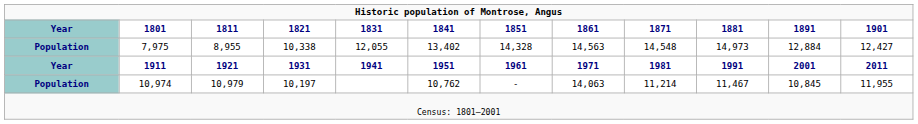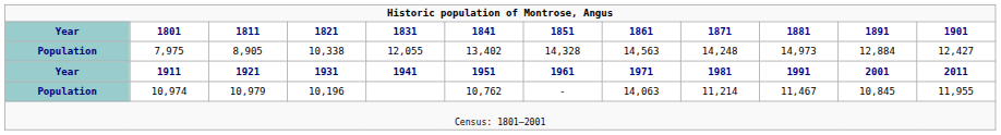 <table class="wikitable" style="font-size:85%; width:70%; border:0; text-align:center; line-height:120%;">
 <tr>
 <td colspan="12" style="text-align:center;"><strong>Historic population of Montrose, Angus</strong></td>
 </tr>
 <tr>
 <th style="background:#9cc; color:navy; height:17px;">Year</th>
 <th style="background:#fff; color:navy;">1801</th>
 <th style="background:#fff; color:navy;">1811</th>
 <th style="background:#fff; color:navy;">1821</th>
 <th style="background:#fff; color:navy;">1831</th>
 <th style="background:#fff; color:navy;">1841</th>
 <th style="background:#fff; color:navy;">1851</th>
 <th style="background:#fff; color:navy;">1861</th>
 <th style="background:#fff; color:navy;">1871</th>
 <th style="background:#fff; color:navy;">1881</th>
 <th style="background:#fff; color:navy;">1891</th>
 <th style="background:#fff; color:navy;">1901</th>
 </tr>
 <tr>
 <th style="background:#9cc; color:navy; height:17px;">Population</th>
 <td style="background:#fff; color:black;">7,975</td>
-<td style="background:#fff; color:black;">8,955</td>
+<td style="background:#fff; color:black;">8,905</td>
 <td style="background:#fff; color:black;">10,338</td>
 <td style="background:#fff; color:black;">12,055</td>
 <td style="background:#fff; color:black;">13,402</td>
 <td style="background:#fff; color:black;">14,328</td>
 <td style="background:#fff; color:black;">14,563</td>
-<td style="background:#fff; color:black;">14,548</td>
+<td style="background:#fff; color:black;">14,248</td>
 <td style="background:#fff; color:black;">14,973</td>
 <td style="background:#fff; color:black;">12,884</td>
 <td style="background:#fff; color:black;">12,427</td>
 </tr>
 <tr>
 <th style="background:#9cc; color:navy; height:17px;">Year</th>
 <th style="background:#fff; color:navy;">1911</th>
 <th style="background:#fff; color:navy;">1921</th>
 <th style="background:#fff; color:navy;">1931</th>
 <th style="background:#fff; color:navy;">1941</th>
 <th style="background:#fff; color:navy;">1951</th>
 <th style="background:#fff; color:navy;">1961</th>
 <th style="background:#fff; color:navy;">1971</th>
 <th style="background:#fff; color:navy;">1981</th>
 <th style="background:#fff; color:navy;">1991</th>
 <th style="background:#fff; color:navy;">2001</th>
 <th style="background:#fff; color:navy;">2011</th>
 </tr>
 <tr>
 <th style="background:#9cc; color:navy; height:17px;">Population</th>
 <td style="background:#fff; color:black;">10,974</td>
 <td style="background:#fff; color:black;">10,979</td>
-<td style="background:#fff; color:black;">10,197</td>
+<td style="background:#fff; color:black;">10,196</td>
 <td style="background:#fff; color:black;"></td>
 <td style="background:#fff; color:black;">10,762</td>
 <td style="background:#fff; color:black;">-</td>
 <td style="background:#fff; color:black;">14,063</td>
 <td style="background:#fff; color:black;">11,214</td>
 <td style="background:#fff; color:black;">11,467</td>
 <td style="background:#fff; color:black;">10,845</td>
 <td style="background:#fff; color:black;">11,955</td>
 </tr>
 <tr>
 <td colspan="12" style="text-align:center;font-size:90%;"><br>Census: 1801–2001</td>
 </tr>
 </table>
